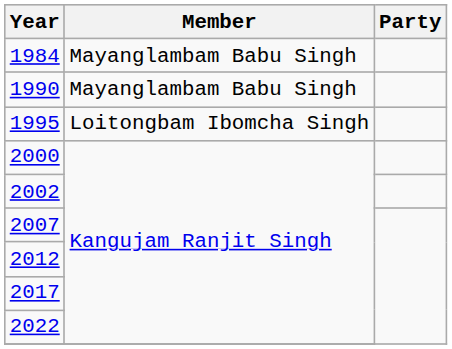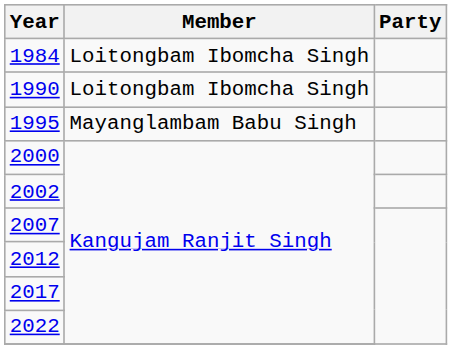 <table class="wikitable sortable">
 <tr>
 <th>Year</th>
 <th>Member</th>
 <th colspan="2">Party</th>
 </tr>
 <tr>
 <td><a href='#'>1984</a></td>
-<td>Mayanglambam Babu Singh</td>
+<td>Loitongbam Ibomcha Singh</td>
 <td></td>
 </tr>
 <tr>
 <td><a href='#'>1990</a></td>
-<td>Mayanglambam Babu Singh</td>
+<td>Loitongbam Ibomcha Singh</td>
 <td></td>
 </tr>
 <tr>
 <td><a href='#'>1995</a></td>
-<td>Loitongbam Ibomcha Singh</td>
+<td>Mayanglambam Babu Singh</td>
 </tr>
 <tr>
 <td><a href='#'>2000</a></td>
 <td rowspan=6><a href='#'>Kangujam Ranjit Singh</a></td>
 <td></td>
 </tr>
 <tr>
 <td><a href='#'>2002</a></td>
 <td></td>
 </tr>
 <tr>
 <td><a href='#'>2007</a></td>
 </tr>
 <tr>
 <td><a href='#'>2012</a></td>
 </tr>
 <tr>
 <td><a href='#'>2017</a></td>
 </tr>
 <tr>
 <td><a href='#'>2022</a></td>
 </tr>
 <tr>
 </tr>
 </table>
